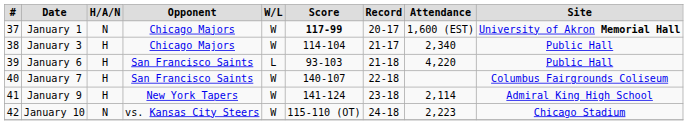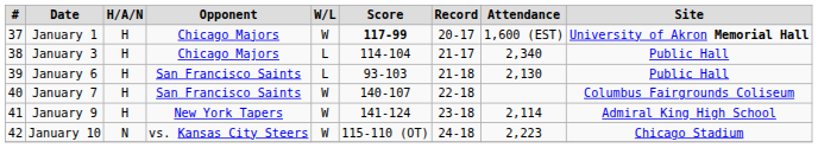 <table class="wikitable" style="text-align:center">
 <tr>
 <th style="background:#dddddd;">#</th>
 <th style="background:#dddddd;">Date</th>
 <th style="background:#dddddd;">H/A/N</th>
 <th style="background:#dddddd;">Opponent</th>
 <th style="background:#dddddd;">W/L</th>
 <th style="background:#dddddd;">Score</th>
 <th style="background:#dddddd;">Record</th>
 <th style="background:#dddddd;">Attendance</th>
 <th style="background:#dddddd;">Site</th>
 </tr>
 <tr align="center"    bgcolor="">
 <td>37</td>
 <td>January 1</td>
-<td>N</td>
+<td>H</td>
 <td><a href='#'>Chicago Majors</a></td>
 <td>W</td>
 <td><strong>117-99</strong></td>
 <td>20-17</td>
 <td>1,600 (EST)</td>
 <td><a href='#'>University of Akron</a> <strong>Memorial Hall</strong></td>
 </tr>
 <tr align="center"    bgcolor="">
 <td>38</td>
 <td>January 3</td>
 <td>H</td>
 <td><a href='#'>Chicago Majors</a></td>
-<td>W</td>
+<td>L</td>
 <td>114-104</td>
 <td>21-17</td>
 <td>2,340</td>
 <td><a href='#'>Public Hall</a></td>
 </tr>
 <tr align="center"    bgcolor="">
 <td>39</td>
 <td>January 6</td>
 <td>H</td>
 <td><a href='#'>San Francisco Saints</a></td>
 <td>L</td>
 <td>93-103</td>
 <td>21-18</td>
-<td>4,220</td>
+<td>2,130</td>
 <td><a href='#'>Public Hall</a></td>
 </tr>
 <tr align="center"    bgcolor="">
 <td>40</td>
 <td>January 7</td>
 <td>H</td>
 <td><a href='#'>San Francisco Saints</a></td>
 <td>W</td>
 <td>140-107</td>
 <td>22-18</td>
 <td></td>
 <td><a href='#'>Columbus Fairgrounds Coliseum</a></td>
 </tr>
 <tr align="center"    bgcolor="">
 <td>41</td>
 <td>January 9</td>
 <td>H</td>
 <td><a href='#'>New York Tapers</a></td>
 <td>W</td>
 <td>141-124</td>
 <td>23-18</td>
 <td>2,114</td>
 <td><a href='#'>Admiral King High School</a></td>
 </tr>
 <tr align="center"    bgcolor="">
 <td>42</td>
 <td>January 10</td>
 <td>N</td>
 <td>vs. <a href='#'>Kansas City Steers</a></td>
 <td>W</td>
 <td>115-110 (OT)</td>
 <td>24-18</td>
 <td>2,223</td>
 <td><a href='#'>Chicago Stadium</a></td>
 </tr>
 <tr align="center"    bgcolor="">
 </tr>
 </table>
